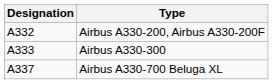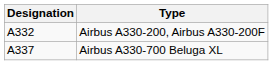 <table class="wikitable sortable sticky-header" style="text-align: left;">
 <tr>
 <th>Designation</th>
 <th>Type</th>
 </tr>
 <tr>
 <td>A332</td>
 <td>Airbus A330-200, Airbus A330-200F</td>
 </tr>
 <tr>
-<td>A333</td>
-<td>Airbus A330-300</td>
-</tr>
-<tr>
 <td>A337</td>
 <td>Airbus A330-700 Beluga XL</td>
 </tr>
 </table>
